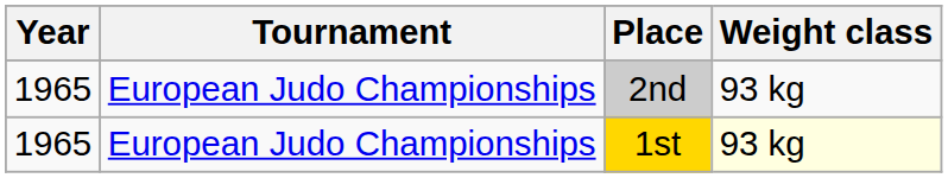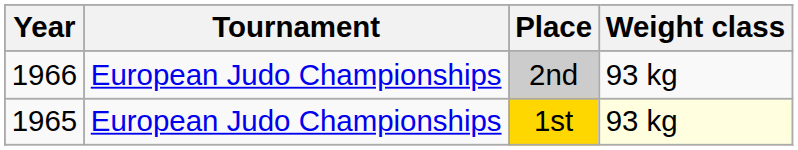 <table class=wikitable>
 <tr>
 <th>Year</th>
 <th>Tournament</th>
 <th>Place</th>
 <th>Weight class</th>
 </tr>
 <tr>
-<td>1965</td>
+<td>1966</td>
 <td><a href='#'>European Judo Championships</a></td>
 <td bgcolor="CCCCCC" align="center">2nd</td>
 <td>93 kg</td>
 </tr>
 <tr>
 <td>1965</td>
 <td><a href='#'>European Judo Championships</a></td>
 <td bgcolor="FFD700" align="center">1st</td>
 <td style="background: lightyellow;">93 kg</td>
 </tr>
 </table>
